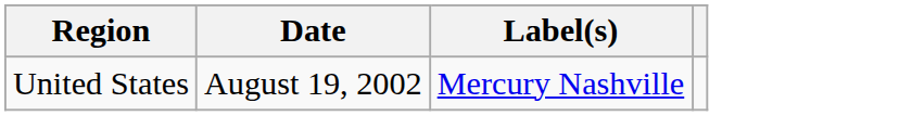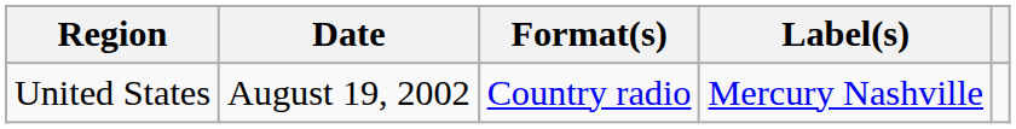 <table class="wikitable">
 <tr>
 <th>Region</th>
 <th>Date</th>
+<th>Format(s)</th>
 <th>Label(s)</th>
 <th></th>
 </tr>
 <tr>
 <td>United States</td>
 <td>August 19, 2002</td>
+<td><a href='#'>Country radio</a></td>
 <td><a href='#'>Mercury Nashville</a></td>
 <td></td>
 </tr>
 </table>
